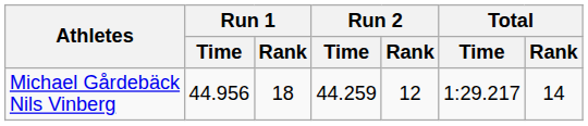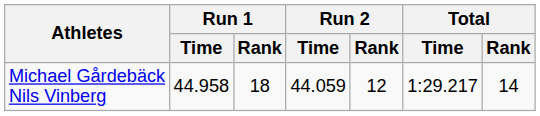 <table class="wikitable" border="1" style="font-size:90%">
 <tr>
 <th rowspan="2">Athletes</th>
 <th colspan="2">Run 1</th>
 <th colspan="2">Run 2</th>
 <th colspan="2">Total</th>
 </tr>
 <tr>
 <th>Time</th>
 <th>Rank</th>
 <th>Time</th>
 <th>Rank</th>
 <th>Time</th>
 <th>Rank</th>
 </tr>
 <tr>
 <td><a href='#'>Michael Gårdebäck</a><br><a href='#'>Nils Vinberg</a></td>
-<td align="center">44.956</td>
+<td align="center">44.958</td>
 <td align="center">18</td>
-<td align="center">44.259</td>
+<td align="center">44.059</td>
 <td align="center">12</td>
 <td align="center">1:29.217</td>
 <td align="center">14</td>
 </tr>
 </table>
